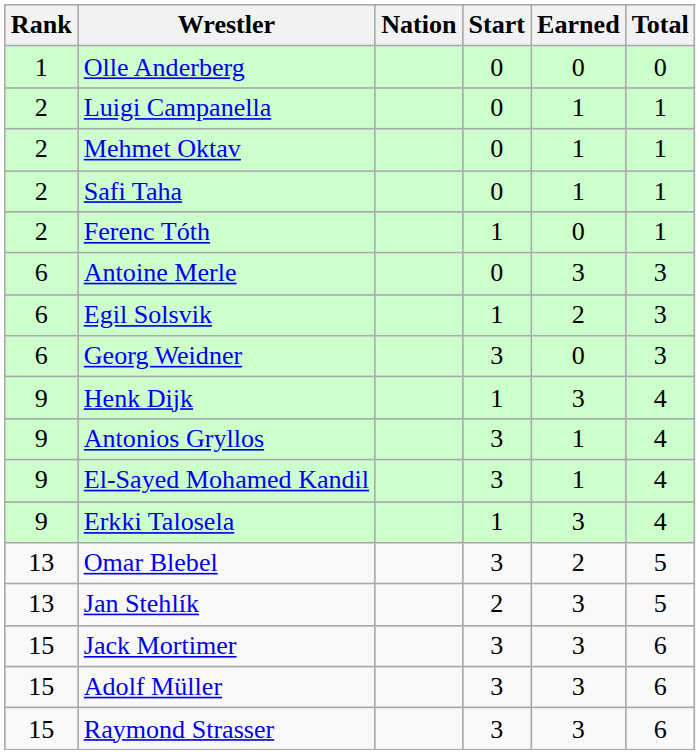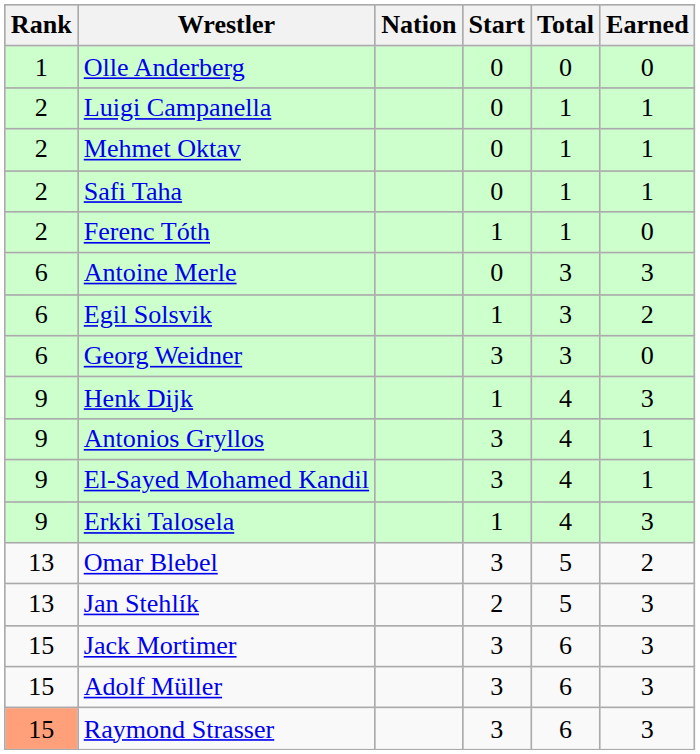 <table class="wikitable sortable" style="text-align:center;">
 <tr>
 <th>Rank</th>
 <th>Wrestler</th>
 <th>Nation</th>
 <th>Start</th>
+<th>Total</th>
 <th>Earned</th>
-<th>Total</th>
 </tr>
 <tr style="background:#cfc;">
 <td>1</td>
 <td align=left><a href='#'>Olle Anderberg</a></td>
 <td align=left></td>
 <td>0</td>
 <td>0</td>
 <td>0</td>
 </tr>
 <tr style="background:#cfc;">
 <td>2</td>
 <td align=left><a href='#'>Luigi Campanella</a></td>
 <td align=left></td>
 <td>0</td>
 <td>1</td>
 <td>1</td>
 </tr>
 <tr style="background:#cfc;">
 <td>2</td>
 <td align=left><a href='#'>Mehmet Oktav</a></td>
 <td align=left></td>
 <td>0</td>
 <td>1</td>
 <td>1</td>
 </tr>
 <tr style="background:#cfc;">
 <td>2</td>
 <td align=left><a href='#'>Safi Taha</a></td>
 <td align=left></td>
 <td>0</td>
 <td>1</td>
 <td>1</td>
 </tr>
 <tr style="background:#cfc;">
 <td>2</td>
 <td align=left><a href='#'>Ferenc Tóth</a></td>
 <td align=left></td>
 <td>1</td>
+<td>1</td>
 <td>0</td>
-<td>1</td>
 </tr>
 <tr style="background:#cfc;">
 <td>6</td>
 <td align=left><a href='#'>Antoine Merle</a></td>
 <td align=left></td>
 <td>0</td>
 <td>3</td>
 <td>3</td>
 </tr>
 <tr style="background:#cfc;">
 <td>6</td>
 <td align=left><a href='#'>Egil Solsvik</a></td>
 <td align=left></td>
 <td>1</td>
+<td>3</td>
 <td>2</td>
-<td>3</td>
 </tr>
 <tr style="background:#cfc;">
 <td>6</td>
 <td align=left><a href='#'>Georg Weidner</a></td>
 <td align=left></td>
 <td>3</td>
+<td>3</td>
 <td>0</td>
-<td>3</td>
 </tr>
 <tr style="background:#cfc;">
 <td>9</td>
 <td align=left><a href='#'>Henk Dijk</a></td>
 <td align=left></td>
 <td>1</td>
+<td>4</td>
 <td>3</td>
-<td>4</td>
 </tr>
 <tr style="background:#cfc;">
 <td>9</td>
 <td align=left><a href='#'>Antonios Gryllos</a></td>
 <td align=left></td>
 <td>3</td>
+<td>4</td>
 <td>1</td>
-<td>4</td>
 </tr>
 <tr style="background:#cfc;">
 <td>9</td>
 <td align=left><a href='#'>El-Sayed Mohamed Kandil</a></td>
 <td align=left></td>
 <td>3</td>
+<td>4</td>
 <td>1</td>
-<td>4</td>
 </tr>
 <tr style="background:#cfc;">
 <td>9</td>
 <td align=left><a href='#'>Erkki Talosela</a></td>
 <td align=left></td>
 <td>1</td>
+<td>4</td>
 <td>3</td>
-<td>4</td>
 </tr>
 <tr>
 <td>13</td>
 <td align=left><a href='#'>Omar Blebel</a></td>
 <td align=left></td>
 <td>3</td>
+<td>5</td>
 <td>2</td>
-<td>5</td>
 </tr>
 <tr>
 <td>13</td>
 <td align=left><a href='#'>Jan Stehlík</a></td>
 <td align=left></td>
 <td>2</td>
+<td>5</td>
 <td>3</td>
-<td>5</td>
 </tr>
 <tr>
 <td>15</td>
 <td align=left><a href='#'>Jack Mortimer</a></td>
 <td align=left></td>
 <td>3</td>
+<td>6</td>
 <td>3</td>
-<td>6</td>
 </tr>
 <tr>
 <td>15</td>
 <td align=left><a href='#'>Adolf Müller</a></td>
 <td align=left></td>
 <td>3</td>
+<td>6</td>
 <td>3</td>
-<td>6</td>
 </tr>
 <tr>
-<td>15</td>
+<td style="background: lightsalmon;">15</td>
 <td align=left><a href='#'>Raymond Strasser</a></td>
 <td align=left></td>
 <td>3</td>
+<td>6</td>
 <td>3</td>
-<td>6</td>
 </tr>
 </table>
